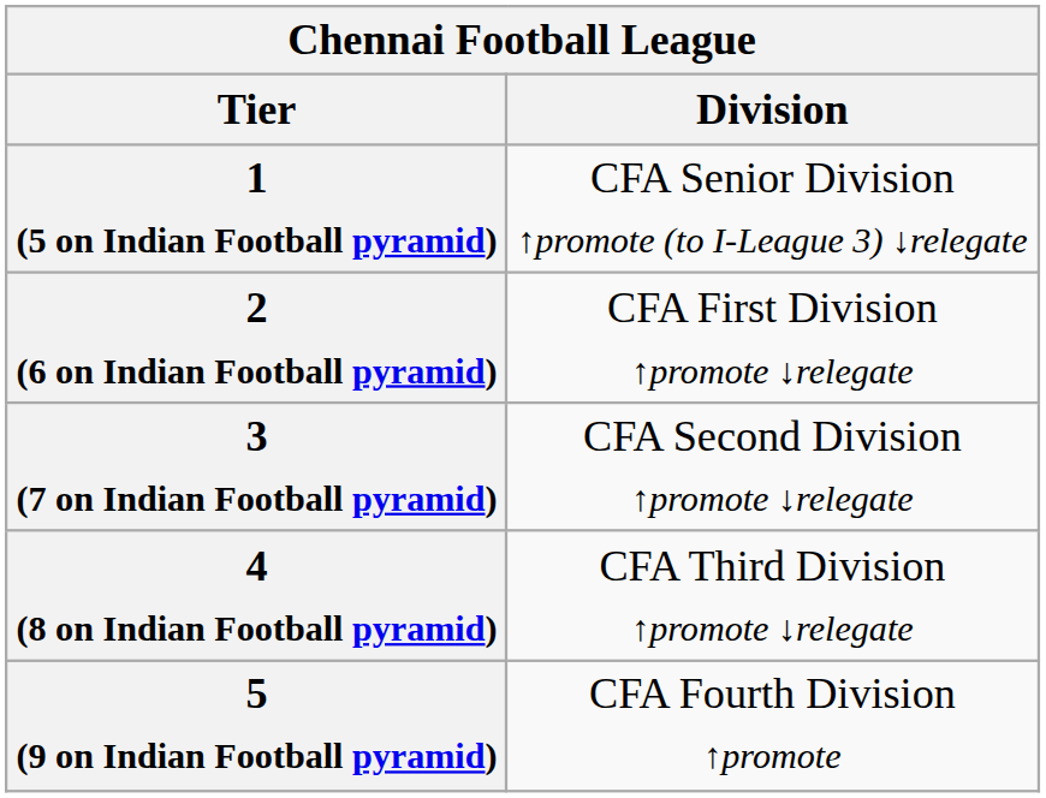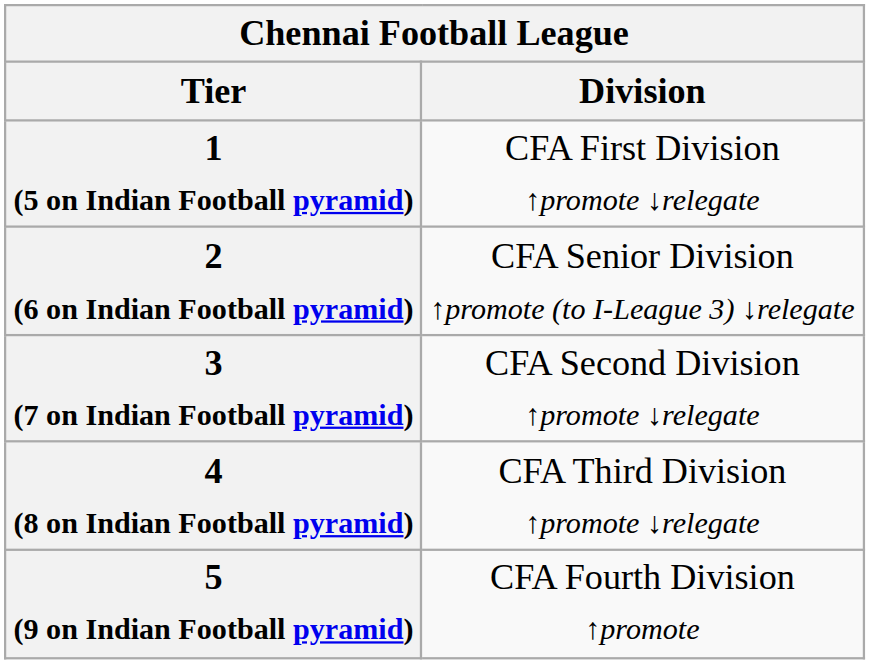 <table class="wikitable" style="text-align:center;">
 <tr>
 <th colspan="2">Chennai Football League</th>
 </tr>
 <tr>
 <th>Tier</th>
 <th>Division</th>
 </tr>
 <tr>
 <th>1<br><sub>(5 on Indian Football <a href='#'>pyramid</a>)</sub></th>
-<td>CFA Senior Division<br><em><sub>↑promote (to I-League 3) ↓relegate</sub></em></td>
+<td>CFA First Division<br><em><sub>↑promote ↓relegate</sub></em></td>
 </tr>
 <tr>
 <th>2<br><sub>(6 on Indian Football <a href='#'>pyramid</a>)</sub></th>
-<td>CFA First Division<br><em><sub>↑promote ↓relegate</sub></em></td>
+<td>CFA Senior Division<br><em><sub>↑promote (to I-League 3) ↓relegate</sub></em></td>
 </tr>
 <tr>
 <th>3<br><sub>(7 on Indian Football <a href='#'>pyramid</a>)</sub></th>
 <td>CFA Second Division<br><em><sub>↑promote ↓relegate</sub></em></td>
 </tr>
 <tr>
 <th>4<br><sub>(8 on Indian Football <a href='#'>pyramid</a>)</sub></th>
 <td>CFA Third Division<br><em><sub>↑promote ↓relegate</sub></em></td>
 </tr>
 <tr>
 <th>5<br><sub>(9 on Indian Football <a href='#'>pyramid</a>)</sub></th>
 <td>CFA Fourth Division<br><em><sub>↑promote</sub></em></td>
 </tr>
 </table>
